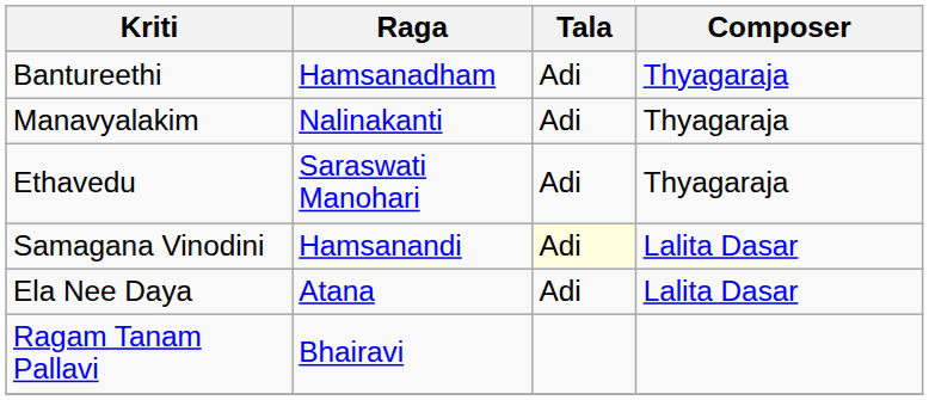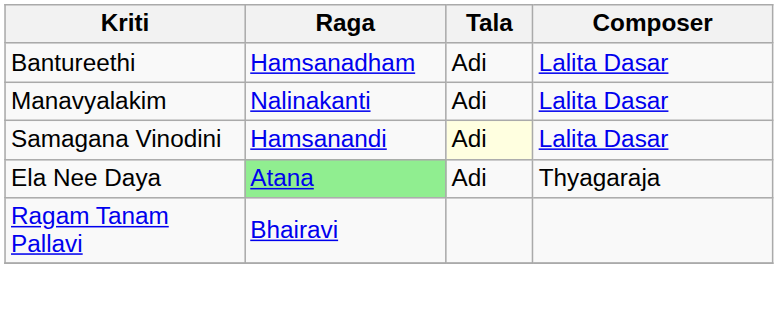 <table class="wikitable" style="margin: 1em auto 1em auto">
 <tr>
 <th width="150">Kriti</th>
 <th width="125">Raga</th>
 <th width="50">Tala</th>
 <th width="150">Composer</th>
 </tr>
 <tr>
 <td>Bantureethi</td>
 <td><a href='#'>Hamsanadham</a></td>
 <td>Adi</td>
-<td><a href='#'>Thyagaraja</a></td>
+<td><a href='#'>Lalita Dasar</a></td>
 </tr>
 <tr>
 <td>Manavyalakim</td>
 <td><a href='#'>Nalinakanti</a></td>
 <td>Adi</td>
-<td>Thyagaraja</td>
-</tr>
-<tr>
-<td>Ethavedu</td>
-<td><a href='#'>Saraswati Manohari</a></td>
-<td>Adi</td>
-<td>Thyagaraja</td>
+<td><a href='#'>Lalita Dasar</a></td>
 </tr>
 <tr>
 <td>Samagana Vinodini</td>
 <td><a href='#'>Hamsanandi</a></td>
 <td style="background: lightyellow;">Adi</td>
 <td><a href='#'>Lalita Dasar</a></td>
 </tr>
 <tr>
 <td>Ela Nee Daya</td>
-<td><a href='#'>Atana</a></td>
+<td style="background: lightgreen;"><a href='#'>Atana</a></td>
 <td>Adi</td>
-<td><a href='#'>Lalita Dasar</a></td>
+<td>Thyagaraja</td>
 </tr>
 <tr>
 <td><a href='#'>Ragam Tanam Pallavi</a></td>
 <td><a href='#'>Bhairavi</a></td>
 <td></td>
 <td></td>
 </tr>
 <tr>
 </tr>
 </table>
